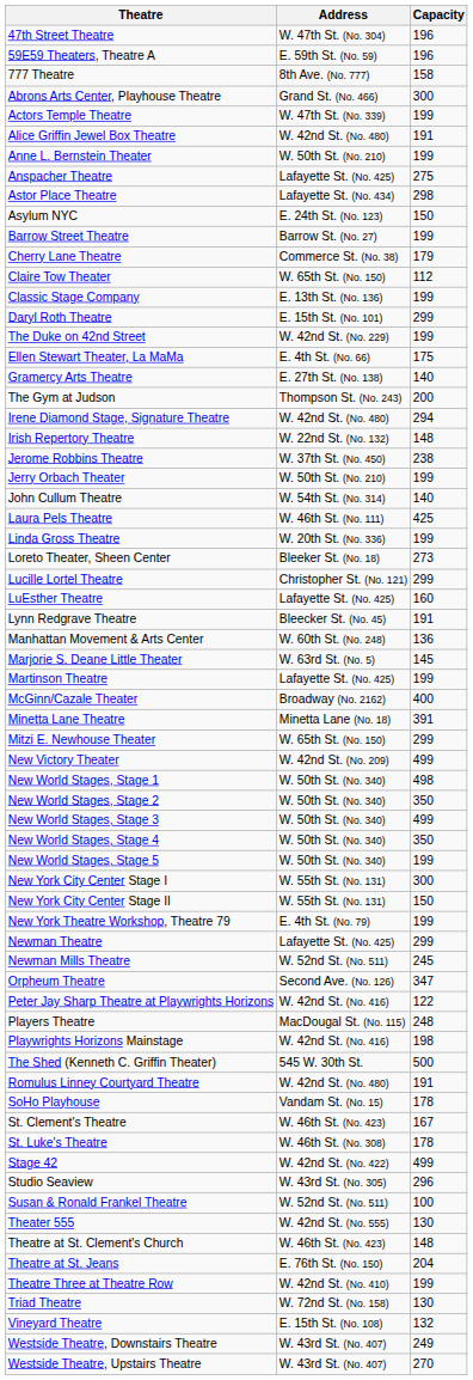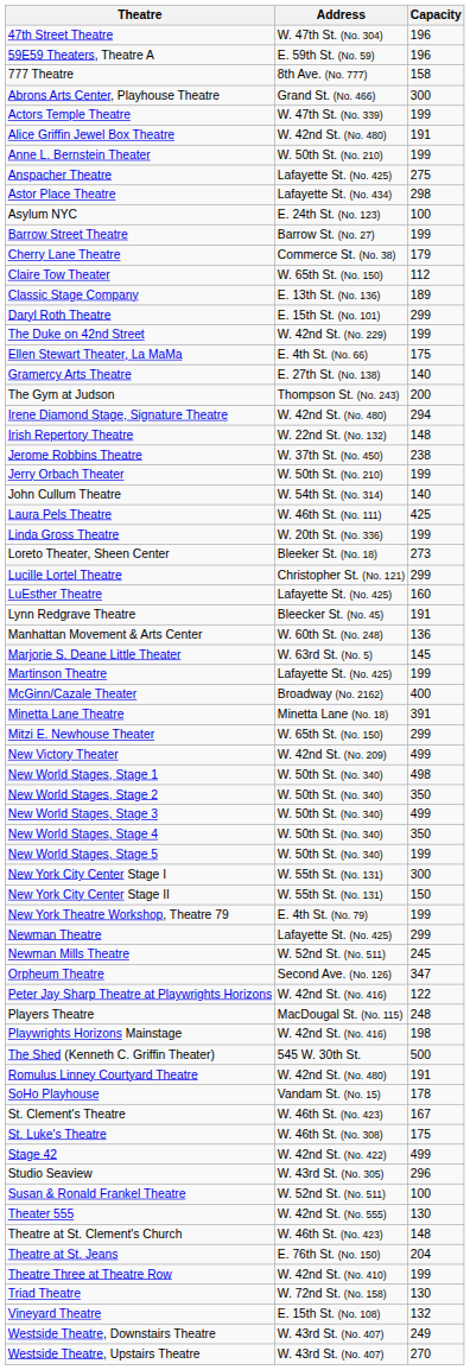 <table class="sortable wikitable" style="font-size:96%;">
 <tr>
 <th>Theatre</th>
 <th>Address</th>
 <th>Capacity</th>
 </tr>
 <tr>
 <td><a href='#'>47th Street Theatre</a></td>
 <td>W. 47th St. <small>(No. 304)</small></td>
 <td>196</td>
 </tr>
 <tr>
 <td><a href='#'>59E59 Theaters</a>, Theatre A</td>
 <td>E. 59th St. <small>(No. 59)</small></td>
 <td>196</td>
 </tr>
 <tr>
 <td>777 Theatre</td>
 <td>8th Ave. <small>(No. 777)</small></td>
 <td>158</td>
 </tr>
 <tr>
 <td><a href='#'>Abrons Arts Center</a>, Playhouse Theatre</td>
 <td>Grand St. <small>(No. 466)</small></td>
 <td>300</td>
 </tr>
 <tr>
 <td><a href='#'>Actors Temple Theatre</a></td>
 <td>W. 47th St. <small>(No. 339)</small></td>
 <td>199</td>
 </tr>
 <tr>
 <td><a href='#'>Alice Griffin Jewel Box Theatre</a></td>
 <td>W. 42nd St. <small>(No. 480)</small></td>
 <td>191</td>
 </tr>
 <tr>
 <td><a href='#'>Anne L. Bernstein Theater</a></td>
 <td>W. 50th St. <small>(No. 210)</small></td>
 <td>199</td>
 </tr>
 <tr>
 <td><a href='#'>Anspacher Theatre</a></td>
 <td>Lafayette St. <small>(No. 425)</small></td>
 <td>275</td>
 </tr>
 <tr>
 <td><a href='#'>Astor Place Theatre</a></td>
 <td>Lafayette St. <small>(No. 434)</small></td>
 <td>298</td>
 </tr>
 <tr>
 <td>Asylum NYC</td>
 <td>E. 24th St. <small>(No. 123)</small></td>
-<td>150</td>
+<td>100</td>
 </tr>
 <tr>
 <td><a href='#'>Barrow Street Theatre</a></td>
 <td>Barrow St. <small>(No. 27)</small></td>
 <td>199</td>
 </tr>
 <tr>
 <td><a href='#'>Cherry Lane Theatre</a></td>
 <td>Commerce St. <small>(No. 38)</small></td>
 <td>179</td>
 </tr>
 <tr>
 <td><a href='#'>Claire Tow Theater</a></td>
 <td>W. 65th St. <small>(No. 150)</small></td>
 <td>112</td>
 </tr>
 <tr>
 <td><a href='#'>Classic Stage Company</a></td>
 <td>E. 13th St. <small>(No. 136)</small></td>
-<td>199</td>
+<td>189</td>
 </tr>
 <tr>
 <td><a href='#'>Daryl Roth Theatre</a></td>
 <td>E. 15th St. <small>(No. 101)</small></td>
 <td>299</td>
 </tr>
 <tr>
 <td><a href='#'>The Duke on 42nd Street</a></td>
 <td>W. 42nd St. <small>(No. 229)</small></td>
 <td>199</td>
 </tr>
 <tr>
 <td><a href='#'>Ellen Stewart Theater, La MaMa</a></td>
 <td>E. 4th St. <small>(No. 66)</small></td>
 <td>175</td>
 </tr>
 <tr>
 <td><a href='#'>Gramercy Arts Theatre</a></td>
 <td>E. 27th St. <small>(No. 138)</small></td>
 <td>140</td>
 </tr>
 <tr>
 <td>The Gym at Judson</td>
 <td>Thompson St. <small>(No. 243)</small></td>
 <td>200</td>
 </tr>
 <tr>
 <td><a href='#'>Irene Diamond Stage, Signature Theatre</a></td>
 <td>W. 42nd St. <small>(No. 480)</small></td>
 <td>294</td>
 </tr>
 <tr>
 <td><a href='#'>Irish Repertory Theatre</a></td>
 <td>W. 22nd St. <small>(No. 132)</small></td>
 <td>148</td>
 </tr>
 <tr>
 <td><a href='#'>Jerome Robbins Theatre</a></td>
 <td>W. 37th St. <small>(No. 450)</small></td>
 <td>238</td>
 </tr>
 <tr>
 <td><a href='#'>Jerry Orbach Theater</a></td>
 <td>W. 50th St. <small>(No. 210)</small></td>
 <td>199</td>
 </tr>
 <tr>
 <td>John Cullum Theatre</td>
 <td>W. 54th St. <small>(No. 314)</small></td>
 <td>140</td>
 </tr>
 <tr>
 <td><a href='#'>Laura Pels Theatre</a></td>
 <td>W. 46th St. <small>(No. 111)</small></td>
 <td>425</td>
 </tr>
 <tr>
 <td><a href='#'>Linda Gross Theatre</a></td>
 <td>W. 20th St. <small>(No. 336)</small></td>
 <td>199</td>
 </tr>
 <tr>
 <td>Loreto Theater, Sheen Center</td>
 <td>Bleeker St. <small>(No. 18)</small></td>
 <td>273</td>
 </tr>
 <tr>
 <td><a href='#'>Lucille Lortel Theatre</a></td>
 <td>Christopher St. <small>(No. 121)</small></td>
 <td>299</td>
 </tr>
 <tr>
 <td><a href='#'>LuEsther Theatre</a></td>
 <td>Lafayette St. <small>(No. 425)</small></td>
 <td>160</td>
 </tr>
 <tr>
 <td>Lynn Redgrave Theatre</td>
 <td>Bleecker St. <small>(No. 45)</small></td>
 <td>191</td>
 </tr>
 <tr>
 <td>Manhattan Movement & Arts Center</td>
 <td>W. 60th St. <small>(No. 248)</small></td>
 <td>136</td>
 </tr>
 <tr>
 <td><a href='#'>Marjorie S. Deane Little Theater</a></td>
 <td>W. 63rd St. <small>(No. 5)</small></td>
 <td>145</td>
 </tr>
 <tr>
 <td><a href='#'>Martinson Theatre</a></td>
 <td>Lafayette St. <small>(No. 425)</small></td>
 <td>199</td>
 </tr>
 <tr>
 <td><a href='#'>McGinn/Cazale Theater</a></td>
 <td>Broadway <small>(No. 2162)</small></td>
 <td>400</td>
 </tr>
 <tr>
 <td><a href='#'>Minetta Lane Theatre</a></td>
 <td>Minetta Lane <small>(No. 18)</small></td>
 <td>391</td>
 </tr>
 <tr>
 <td><a href='#'>Mitzi E. Newhouse Theater</a></td>
 <td>W. 65th St. <small>(No. 150)</small></td>
 <td>299</td>
 </tr>
 <tr>
 <td><a href='#'>New Victory Theater</a></td>
 <td>W. 42nd St. <small>(No. 209)</small></td>
 <td>499</td>
 </tr>
 <tr>
 <td><a href='#'>New World Stages, Stage 1</a></td>
 <td>W. 50th St. <small>(No. 340)</small></td>
 <td>498</td>
 </tr>
 <tr>
 <td><a href='#'>New World Stages, Stage 2</a></td>
 <td>W. 50th St. <small>(No. 340)</small></td>
 <td>350</td>
 </tr>
 <tr>
 <td><a href='#'>New World Stages, Stage 3</a></td>
 <td>W. 50th St. <small>(No. 340)</small></td>
 <td>499</td>
 </tr>
 <tr>
 <td><a href='#'>New World Stages, Stage 4</a></td>
 <td>W. 50th St. <small>(No. 340)</small></td>
 <td>350</td>
 </tr>
 <tr>
 <td><a href='#'>New World Stages, Stage 5</a></td>
 <td>W. 50th St. <small>(No. 340)</small></td>
 <td>199</td>
 </tr>
 <tr>
 <td><a href='#'>New York City Center</a> Stage I</td>
 <td>W. 55th St. <small>(No. 131)</small></td>
 <td>300</td>
 </tr>
 <tr>
 <td><a href='#'>New York City Center</a> Stage II</td>
 <td>W. 55th St. <small>(No. 131)</small></td>
 <td>150</td>
 </tr>
 <tr>
 <td><a href='#'>New York Theatre Workshop</a>, Theatre 79</td>
 <td>E. 4th St. <small>(No. 79)</small></td>
 <td>199</td>
 </tr>
 <tr>
 <td><a href='#'>Newman Theatre</a></td>
 <td>Lafayette St. <small>(No. 425)</small></td>
 <td>299</td>
 </tr>
 <tr>
 <td><a href='#'>Newman Mills Theatre</a></td>
 <td>W. 52nd St. <small>(No. 511)</small></td>
 <td>245</td>
 </tr>
 <tr>
 <td><a href='#'>Orpheum Theatre</a></td>
 <td>Second Ave. <small>(No. 126)</small></td>
 <td>347</td>
 </tr>
 <tr>
 <td><a href='#'>Peter Jay Sharp Theatre at Playwrights Horizons</a></td>
 <td>W. 42nd St. <small>(No. 416)</small></td>
 <td>122</td>
 </tr>
 <tr>
 <td>Players Theatre</td>
 <td>MacDougal St. <small>(No. 115)</small></td>
 <td>248</td>
 </tr>
 <tr>
 <td><a href='#'>Playwrights Horizons</a> Mainstage</td>
 <td>W. 42nd St. <small>(No. 416)</small></td>
 <td>198</td>
 </tr>
 <tr>
 <td><a href='#'>The Shed</a> (Kenneth C. Griffin Theater)</td>
 <td>545 W. 30th St.</td>
 <td>500</td>
 </tr>
 <tr>
 <td><a href='#'>Romulus Linney Courtyard Theatre</a></td>
 <td>W. 42nd St. <small>(No. 480)</small></td>
 <td>191</td>
 </tr>
 <tr>
 <td><a href='#'>SoHo Playhouse</a></td>
 <td>Vandam St. <small>(No. 15)</small></td>
 <td>178</td>
 </tr>
 <tr>
 <td>St. Clement's Theatre</td>
 <td>W. 46th St. <small>(No. 423)</small></td>
 <td>167</td>
 </tr>
 <tr>
 <td><a href='#'>St. Luke's Theatre</a></td>
 <td>W. 46th St. <small>(No. 308)</small></td>
-<td>178</td>
+<td>175</td>
 </tr>
 <tr>
 <td><a href='#'>Stage 42</a></td>
 <td>W. 42nd St. <small>(No. 422)</small></td>
 <td>499</td>
 </tr>
 <tr>
 <td>Studio Seaview</td>
 <td>W. 43rd St. <small>(No. 305)</small></td>
 <td>296</td>
 </tr>
 <tr>
 <td><a href='#'>Susan & Ronald Frankel Theatre</a></td>
 <td>W. 52nd St. <small>(No. 511)</small></td>
 <td>100</td>
 </tr>
 <tr>
 <td><a href='#'>Theater 555</a></td>
 <td>W. 42nd St. <small>(No. 555)</small></td>
 <td>130</td>
 </tr>
 <tr>
 <td>Theatre at St. Clement's Church</td>
 <td>W. 46th St. <small>(No. 423)</small></td>
 <td>148</td>
 </tr>
 <tr>
 <td><a href='#'>Theatre at St. Jeans</a></td>
 <td>E. 76th St. <small>(No. 150)</small></td>
 <td>204</td>
 </tr>
 <tr>
 <td><a href='#'>Theatre Three at Theatre Row</a></td>
 <td>W. 42nd St. <small>(No. 410)</small></td>
 <td>199</td>
 </tr>
 <tr>
 <td><a href='#'>Triad Theatre</a></td>
 <td>W. 72nd St. <small>(No. 158)</small></td>
 <td>130</td>
 </tr>
 <tr>
 <td><a href='#'>Vineyard Theatre</a></td>
 <td>E. 15th St. <small>(No. 108)</small></td>
 <td>132</td>
 </tr>
 <tr>
 <td><a href='#'>Westside Theatre</a>, Downstairs Theatre</td>
 <td>W. 43rd St. <small>(No. 407)</small></td>
 <td>249</td>
 </tr>
 <tr>
 <td><a href='#'>Westside Theatre</a>, Upstairs Theatre</td>
 <td>W. 43rd St. <small>(No. 407)</small></td>
 <td>270</td>
 </tr>
 </table>
